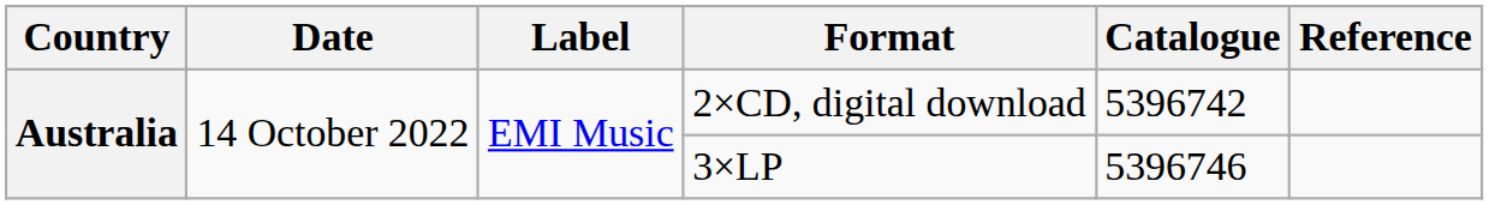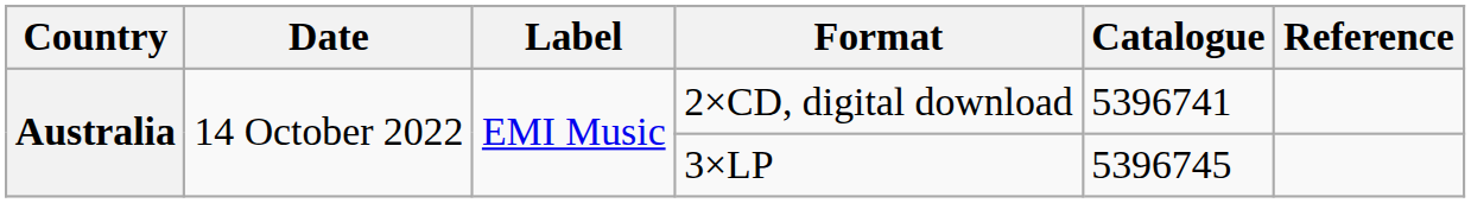 <table class="wikitable plainrowheaders">
 <tr>
 <th>Country</th>
 <th>Date</th>
 <th>Label</th>
 <th>Format</th>
 <th>Catalogue</th>
 <th>Reference</th>
 </tr>
 <tr>
 <th scope="row" rowspan="2">Australia</th>
 <td rowspan="2">14 October 2022</td>
 <td rowspan="2"><a href='#'>EMI Music</a></td>
 <td>2×CD, digital download</td>
-<td>5396742</td>
+<td>5396741</td>
 <td></td>
 </tr>
 <tr>
 <td>3×LP</td>
-<td>5396746</td>
+<td>5396745</td>
 <td></td>
 </tr>
 </table>
